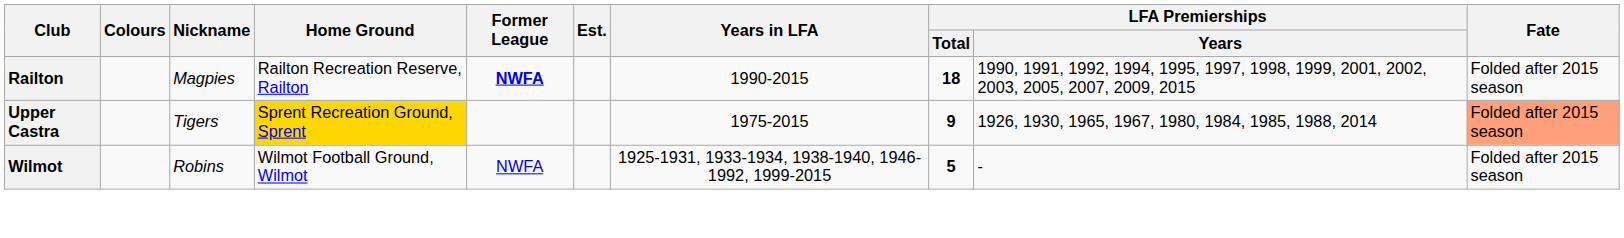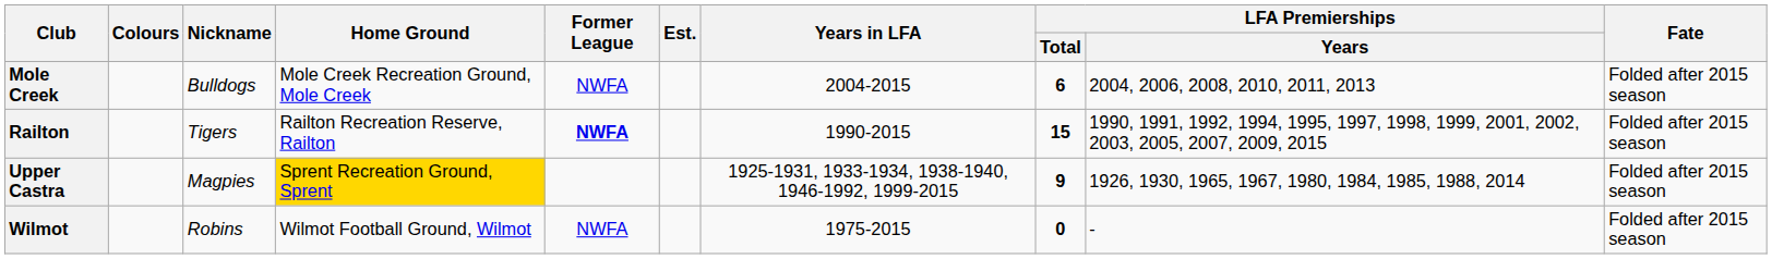 <table class="wikitable sortable" style="text-align:center; width:100%">
 <tr>
 <th rowspan="2">Club</th>
 <th rowspan="2">Colours</th>
 <th rowspan="2">Nickname</th>
 <th rowspan="2">Home Ground</th>
 <th rowspan="2">Former League</th>
 <th rowspan="2">Est.</th>
 <th rowspan="2">Years in LFA</th>
 <th colspan="2">LFA Premierships</th>
 <th rowspan="2">Fate</th>
 </tr>
 <tr>
 <th>Total</th>
 <th>Years</th>
 </tr>
 <tr>
+<th style="text-align:left">Mole Creek</th>
+<td></td>
+<td align="left"><em>Bulldogs</em></td>
+<td align="left">Mole Creek Recreation Ground, <a href='#'>Mole Creek</a></td>
+<td><a href='#'>NWFA</a></td>
+<td></td>
+<td>2004-2015</td>
+<td><strong>6</strong></td>
+<td align="left">2004, 2006, 2008, 2010, 2011, 2013</td>
+<td align="left">Folded after 2015 season</td>
+</tr>
+<tr>
 <th style="text-align:left">Railton</th>
 <td></td>
-<td align="left"><em>Magpies</em></td>
+<td align="left"><em>Tigers</em></td>
 <td align="left">Railton Recreation Reserve, <a href='#'>Railton</a></td>
 <td><strong><a href='#'>NWFA</a></strong></td>
 <td></td>
 <td>1990-2015</td>
-<td><strong>18</strong></td>
+<td><strong>15</strong></td>
 <td align="left">1990, 1991, 1992, 1994, 1995, 1997, 1998, 1999, 2001, 2002, 2003, 2005, 2007, 2009, 2015</td>
 <td align="left">Folded after 2015 season</td>
 </tr>
 <tr>
 <th style="text-align:left">Upper Castra</th>
 <td></td>
-<td align="left"><em>Tigers</em></td>
+<td align="left"><em>Magpies</em></td>
 <td align="left" style="background: gold;">Sprent Recreation Ground, <a href='#'>Sprent</a></td>
 <td></td>
 <td></td>
-<td>1975-2015</td>
+<td>1925-1931, 1933-1934, 1938-1940,  1946-1992, 1999-2015</td>
 <td><strong>9</strong></td>
 <td align="left">1926, 1930, 1965, 1967, 1980, 1984, 1985, 1988, 2014</td>
-<td align="left" style="background: lightsalmon;">Folded after 2015 season</td>
+<td align="left">Folded after 2015 season</td>
 </tr>
 <tr>
 <th style="text-align:left">Wilmot</th>
 <td></td>
 <td align="left"><em>Robins</em></td>
 <td align="left">Wilmot Football Ground, <a href='#'>Wilmot</a></td>
 <td><a href='#'>NWFA</a></td>
 <td></td>
-<td>1925-1931, 1933-1934, 1938-1940,  1946-1992, 1999-2015</td>
-<td><strong>5</strong></td>
+<td>1975-2015</td>
+<td><strong>0</strong></td>
 <td align="left">-</td>
 <td align="left">Folded after 2015 season</td>
 </tr>
 </table>
